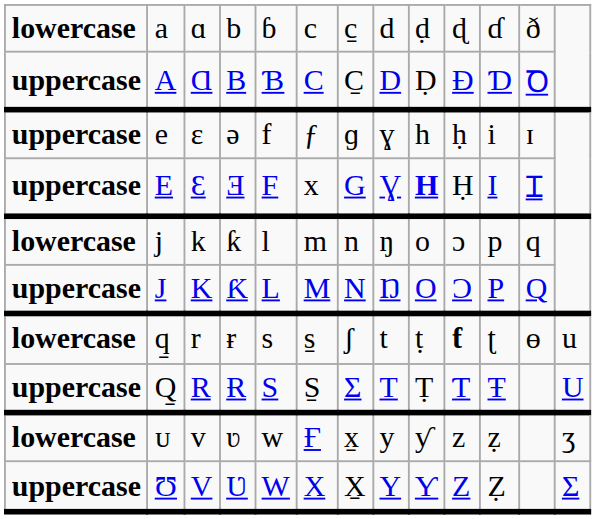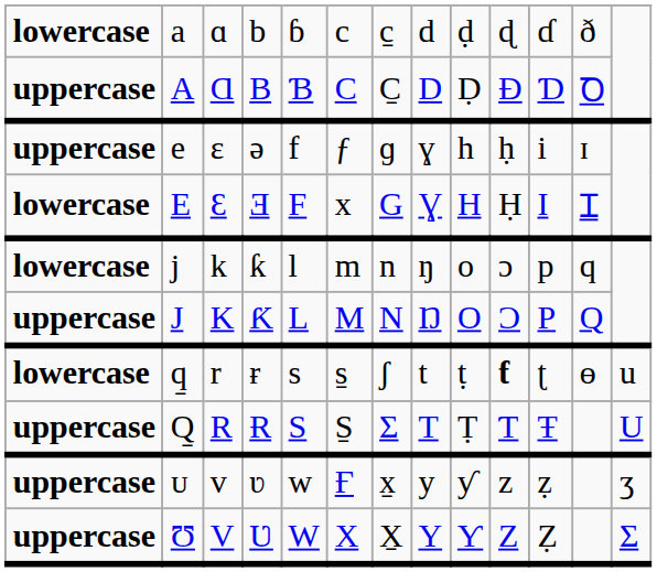 <table class="wikitable Unicode">
 <tr>
 <td><strong>lowercase</strong></td>
 <td>a</td>
 <td>ɑ</td>
 <td>b</td>
 <td>ɓ</td>
 <td>c</td>
 <td>c̠</td>
 <td>d</td>
 <td>ḍ</td>
 <td>ɖ</td>
 <td>ɗ</td>
 <td>ð</td>
 </tr>
 <tr style="border-bottom: solid">
 <td><strong>uppercase</strong></td>
 <td><a href='#'>A</a></td>
 <td><a href='#'>Ɑ</a></td>
 <td><a href='#'>B</a></td>
 <td><a href='#'>Ɓ</a></td>
 <td><a href='#'>C</a></td>
 <td>C̠</td>
 <td><a href='#'>D</a></td>
 <td>Ḍ</td>
 <td><a href='#'>Ɖ</a></td>
 <td><a href='#'>Ɗ</a></td>
 <td><a href='#'>Ꝺ</a></td>
 </tr>
 <tr>
 <td><strong>uppercase</strong></td>
 <td>e</td>
 <td>ɛ</td>
 <td>ǝ</td>
 <td>f</td>
 <td>ƒ</td>
 <td>ɡ</td>
 <td>ɣ</td>
 <td>h</td>
 <td>ḥ</td>
 <td>i</td>
 <td>ɪ</td>
 </tr>
 <tr style="border-bottom: solid">
-<td><strong>uppercase</strong></td>
+<td><strong>lowercase</strong></td>
 <td><a href='#'>E</a></td>
 <td><a href='#'>Ɛ</a></td>
 <td><a href='#'>Ǝ</a></td>
 <td><a href='#'>F</a></td>
 <td>x</td>
 <td><a href='#'>G</a></td>
 <td><a href='#'>Ɣ</a></td>
-<td><strong><a href='#'>H</a></strong></td>
+<td><a href='#'>H</a></td>
 <td>Ḥ</td>
 <td><a href='#'>I</a></td>
 <td><a href='#'>Ɪ</a></td>
 </tr>
 <tr>
 <td><strong>lowercase</strong></td>
 <td>j</td>
 <td>k</td>
 <td>ƙ</td>
 <td>l</td>
 <td>m</td>
 <td>n</td>
 <td>ŋ</td>
 <td>o</td>
 <td>ɔ</td>
 <td>p</td>
 <td>q</td>
 </tr>
 <tr style="border-bottom: solid">
 <td><strong>uppercase</strong></td>
 <td><a href='#'>J</a></td>
 <td><a href='#'>K</a></td>
 <td><a href='#'>Ƙ</a></td>
 <td><a href='#'>L</a></td>
 <td><a href='#'>M</a></td>
 <td><a href='#'>N</a></td>
 <td><a href='#'>Ŋ</a></td>
 <td><a href='#'>O</a></td>
 <td><a href='#'>Ɔ</a></td>
 <td><a href='#'>P</a></td>
 <td><a href='#'>Q</a></td>
 </tr>
 <tr>
 <td><strong>lowercase</strong></td>
 <td>q̠</td>
 <td>r</td>
 <td>ɍ</td>
 <td>s</td>
 <td>s̠</td>
 <td>ʃ</td>
 <td>t</td>
 <td>ṭ</td>
 <td><strong>ƭ</strong></td>
 <td>ʈ</td>
 <td>ө</td>
 <td>u</td>
 </tr>
 <tr style="border-bottom: solid">
 <td><strong>uppercase</strong></td>
 <td>Q̠</td>
 <td><a href='#'>R</a></td>
 <td><a href='#'>Ɍ</a></td>
 <td><a href='#'>S</a></td>
 <td>S̠</td>
 <td><a href='#'>Ʃ</a></td>
 <td><a href='#'>T</a></td>
 <td>Ṭ</td>
 <td><a href='#'><span>Ƭ</span></a></td>
 <td><a href='#'>Ŧ</a></td>
 <td></td>
 <td><a href='#'>U</a></td>
 </tr>
 <tr>
-<td><strong>lowercase</strong></td>
+<td><strong>uppercase</strong></td>
 <td>ᴜ</td>
 <td>v</td>
 <td>ʋ</td>
 <td>w</td>
 <td><a href='#'>Ғ</a></td>
 <td>x̠</td>
 <td>y</td>
 <td>ƴ</td>
 <td>z</td>
 <td>ẓ</td>
 <td></td>
 <td>ʒ</td>
 </tr>
 <tr style="border-bottom: solid">
 <td><strong>uppercase</strong></td>
 <td><a href='#'>Ʊ</a></td>
 <td><a href='#'>V</a></td>
 <td><a href='#'>Ʋ</a></td>
 <td><a href='#'>W</a></td>
 <td><a href='#'>X</a></td>
 <td>X̠</td>
 <td><a href='#'>Y</a></td>
 <td><a href='#'>Ƴ</a></td>
 <td><a href='#'>Z</a></td>
 <td>Ẓ</td>
 <td></td>
 <td><a href='#'><span>Ʃ</span></a></td>
 </tr>
 </table>
